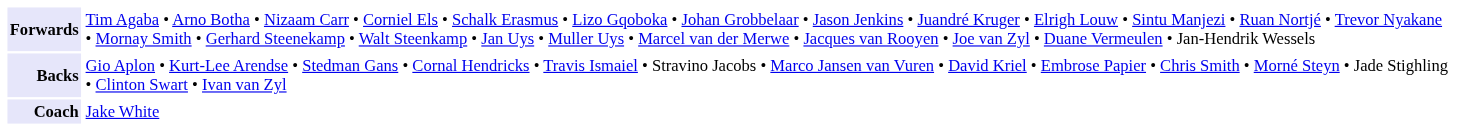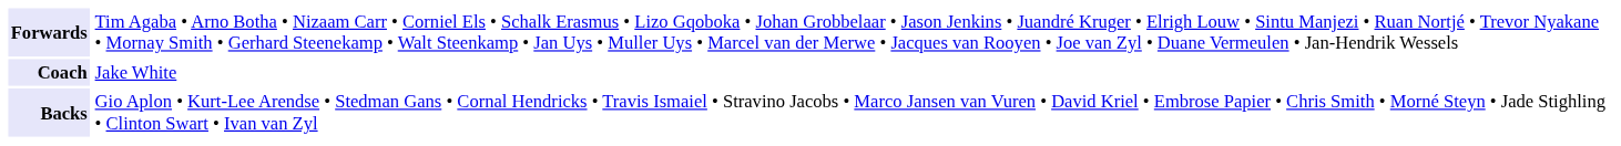 <table cellpadding="2" style="border: 1px solid white; font-size:90%;">
 <tr>
 <td style="text-align:right;" bgcolor="lavender"><strong>Forwards</strong></td>
 <td style="text-align:left;"><a href='#'>Tim Agaba</a> • <a href='#'>Arno Botha</a> • <a href='#'>Nizaam Carr</a> • <a href='#'>Corniel Els</a> • <a href='#'>Schalk Erasmus</a> • <a href='#'>Lizo Gqoboka</a> • <a href='#'>Johan Grobbelaar</a> • <a href='#'>Jason Jenkins</a> • <a href='#'>Juandré Kruger</a> • <a href='#'>Elrigh Louw</a> • <a href='#'>Sintu Manjezi</a> • <a href='#'>Ruan Nortjé</a> • <a href='#'>Trevor Nyakane</a> • <a href='#'>Mornay Smith</a> • <a href='#'>Gerhard Steenekamp</a> • <a href='#'>Walt Steenkamp</a> • <a href='#'>Jan Uys</a> • <a href='#'>Muller Uys</a> • <a href='#'>Marcel van der Merwe</a> • <a href='#'>Jacques van Rooyen</a> • <a href='#'>Joe van Zyl</a> • <a href='#'>Duane Vermeulen</a> • Jan-Hendrik Wessels</td>
 </tr>
 <tr>
+<td style="text-align:right;" bgcolor="lavender"><strong>Coach</strong></td>
+<td style="text-align:left;"><a href='#'>Jake White</a></td>
+</tr>
+<tr>
 <td style="text-align:right;" bgcolor="lavender"><strong>Backs</strong></td>
 <td style="text-align:left;"><a href='#'>Gio Aplon</a> • <a href='#'>Kurt-Lee Arendse</a> • <a href='#'>Stedman Gans</a> • <a href='#'>Cornal Hendricks</a> • <a href='#'>Travis Ismaiel</a> • Stravino Jacobs • <a href='#'>Marco Jansen van Vuren</a> • <a href='#'>David Kriel</a> • <a href='#'>Embrose Papier</a> • <a href='#'>Chris Smith</a> • <a href='#'>Morné Steyn</a> • Jade Stighling • <a href='#'>Clinton Swart</a> • <a href='#'>Ivan van Zyl</a></td>
 </tr>
-<tr>
-<td style="text-align:right;" bgcolor="lavender"><strong>Coach</strong></td>
-<td style="text-align:left;"><a href='#'>Jake White</a></td>
-</tr>
 </table>
